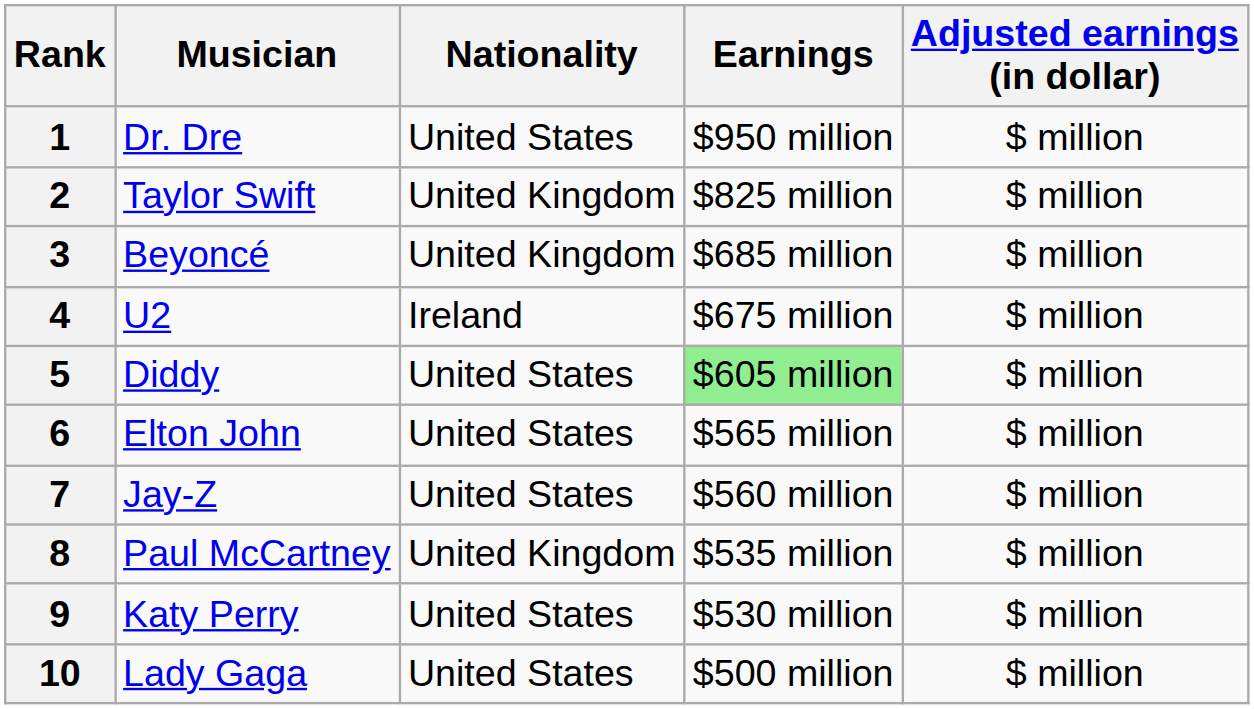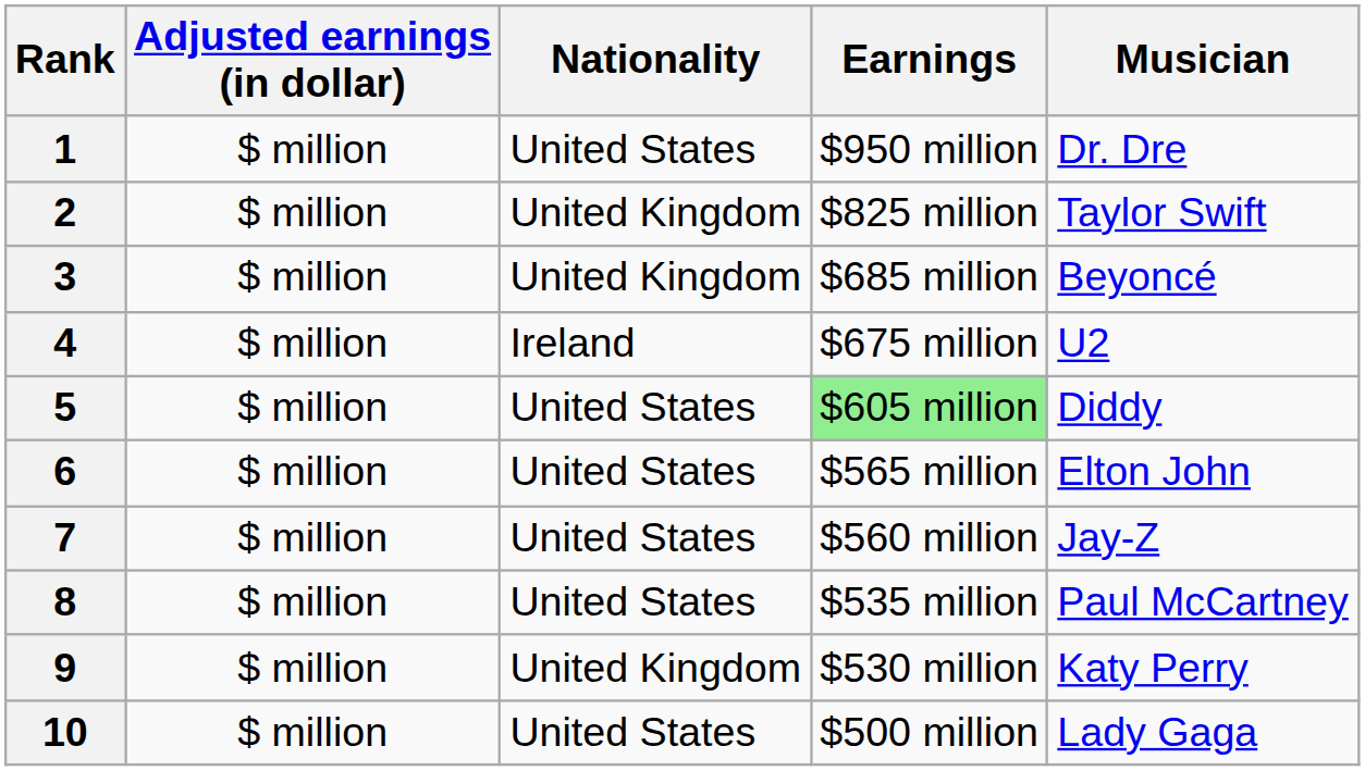 <table class="wikitable sortable plainrowheaders" style="text-align:center">
 <tr>
 <th class="unsortable">Rank</th>
-<th>Musician</th>
+<th><a href='#'>Adjusted earnings</a><br>(in  dollar)</th>
 <th>Nationality</th>
 <th>Earnings</th>
-<th><a href='#'>Adjusted earnings</a><br>(in  dollar)</th>
+<th>Musician</th>
 </tr>
 <tr>
 <th scope="row">1</th>
-<td align=left><a href='#'>Dr. Dre</a></td>
+<td>$ million</td>
 <td align=left>United States</td>
 <td>$950 million</td>
-<td>$ million</td>
+<td align=left><a href='#'>Dr. Dre</a></td>
 </tr>
 <tr>
 <th scope="row">2</th>
-<td align=left><a href='#'>Taylor Swift</a></td>
+<td>$ million</td>
 <td align=left>United Kingdom</td>
 <td>$825 million</td>
-<td>$ million</td>
+<td align=left><a href='#'>Taylor Swift</a></td>
 </tr>
 <tr>
 <th scope="row">3</th>
-<td align=left><a href='#'>Beyoncé</a></td>
+<td>$ million</td>
 <td align=left>United Kingdom</td>
 <td>$685 million</td>
-<td>$ million</td>
+<td align=left><a href='#'>Beyoncé</a></td>
 </tr>
 <tr>
 <th scope="row">4</th>
-<td align=left><a href='#'>U2</a></td>
+<td>$ million</td>
 <td align=left>Ireland</td>
 <td>$675 million</td>
-<td>$ million</td>
+<td align=left><a href='#'>U2</a></td>
 </tr>
 <tr>
 <th scope="row">5</th>
-<td align=left><a href='#'>Diddy</a></td>
+<td>$ million</td>
 <td align=left>United States</td>
 <td style="background: lightgreen;">$605 million</td>
-<td>$ million</td>
+<td align=left><a href='#'>Diddy</a></td>
 </tr>
 <tr>
 <th scope="row">6</th>
-<td align=left><a href='#'>Elton John</a></td>
+<td>$ million</td>
 <td align=left>United States</td>
 <td>$565 million</td>
-<td>$ million</td>
+<td align=left><a href='#'>Elton John</a></td>
 </tr>
 <tr>
 <th scope="row">7</th>
-<td align=left><a href='#'>Jay-Z</a></td>
+<td>$ million</td>
 <td align=left>United States</td>
 <td>$560 million</td>
-<td>$ million</td>
+<td align=left><a href='#'>Jay-Z</a></td>
 </tr>
 <tr>
 <th scope="row">8</th>
+<td>$ million</td>
+<td align=left>United States</td>
+<td>$535 million</td>
 <td align=left><a href='#'>Paul McCartney</a></td>
-<td align=left>United Kingdom</td>
-<td>$535 million</td>
-<td>$ million</td>
 </tr>
 <tr>
 <th scope="row">9</th>
+<td>$ million</td>
+<td align=left>United Kingdom</td>
+<td>$530 million</td>
 <td align=left><a href='#'>Katy Perry</a></td>
-<td align=left>United States</td>
-<td>$530 million</td>
-<td>$ million</td>
 </tr>
 <tr>
 <th scope="row">10</th>
-<td align=left><a href='#'>Lady Gaga</a></td>
+<td>$ million</td>
 <td align=left>United States</td>
 <td>$500 million</td>
-<td>$ million</td>
+<td align=left><a href='#'>Lady Gaga</a></td>
 </tr>
 </table>
